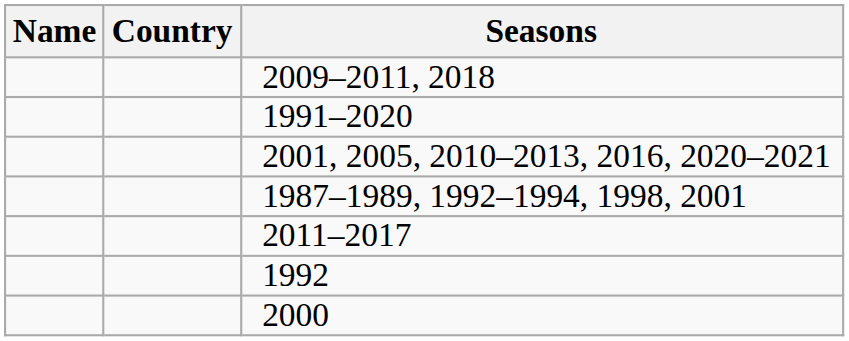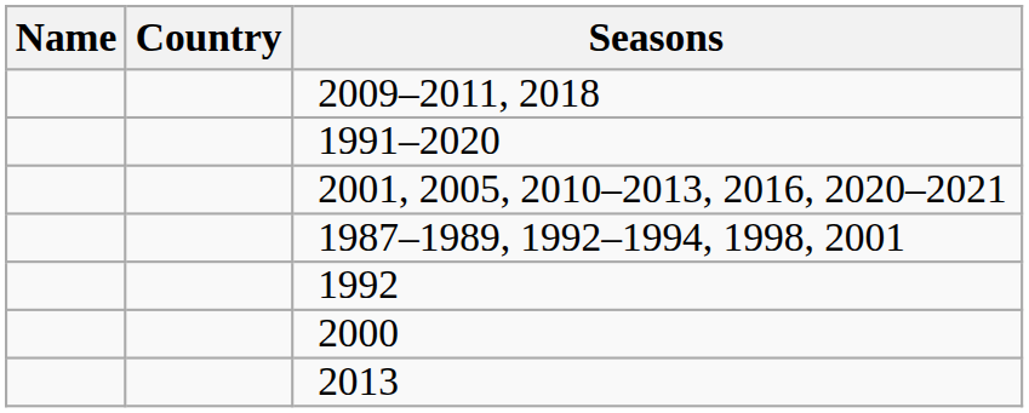 <table class="wikitable sortable" style="text-align:center style="font-size: 85%; line-height: 23px">
 <tr>
 <th scope=col>Name</th>
 <th scope=col>Country</th>
 <th scope=col>Seasons</th>
 </tr>
 <tr>
 <td align="left" style="padding: 0px 5px 0px 10px"></td>
 <td align="left"></td>
 <td style="padding: 0px 5px 0px 10px">2009–2011, 2018</td>
 </tr>
 <tr>
 <td align="left" style="padding: 0px 5px 0px 10px"></td>
 <td align="left"></td>
 <td style="padding: 0px 5px 0px 10px">1991–2020</td>
 </tr>
 <tr>
 <td align="left" style="padding: 0px 5px 0px 10px"></td>
 <td align="left"></td>
 <td style="padding: 0px 5px 0px 10px">2001, 2005, 2010–2013, 2016, 2020–2021</td>
 </tr>
 <tr>
 <td align="left" style="padding: 0px 5px 0px 10px"></td>
 <td align="left"></td>
 <td style="padding: 0px 5px 0px 10px">1987–1989, 1992–1994, 1998, 2001</td>
 </tr>
 <tr>
 <td align="left" style="padding: 0px 5px 0px 10px"></td>
 <td align="left"></td>
-<td style="padding: 0px 5px 0px 10px">2011–2017</td>
-</tr>
-<tr>
-<td align="left" style="padding: 0px 5px 0px 10px"></td>
-<td align="left"></td>
 <td style="padding: 0px 5px 0px 10px">1992</td>
 </tr>
 <tr>
 <td align="left" style="padding: 0px 5px 0px 10px"></td>
 <td align="left"></td>
 <td style="padding: 0px 5px 0px 10px">2000</td>
 </tr>
+<tr>
+<td align="left" style="padding: 0px 5px 0px 10px"></td>
+<td align="left"></td>
+<td style="padding: 0px 5px 0px 10px">2013</td>
+</tr>
 </table>
